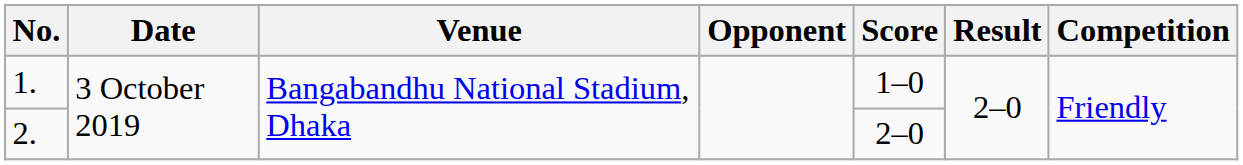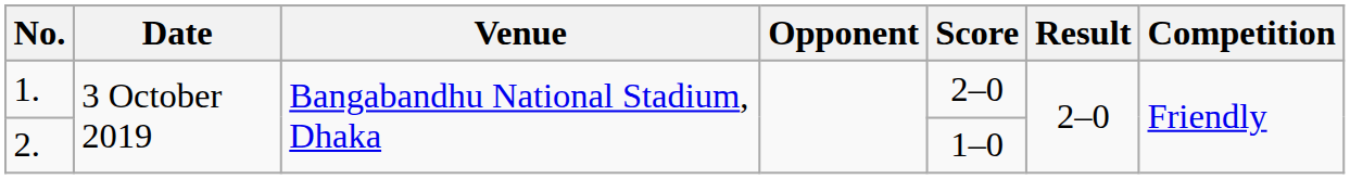 <table class="wikitable">
 <tr>
 <th>No.</th>
 <th>Date</th>
 <th>Venue</th>
 <th>Opponent</th>
 <th>Score</th>
 <th>Result</th>
 <th>Competition</th>
 </tr>
 <tr>
 <td>1.</td>
 <td rowspan=2>3 October 2019</td>
 <td rowspan=2><a href='#'>Bangabandhu National Stadium</a>, <a href='#'>Dhaka</a></td>
 <td rowspan=2></td>
-<td style="text-align:center;">1–0</td>
+<td align=center>2–0</td>
 <td rowspan=2 style="text-align:center;">2–0</td>
 <td rowspan=2><a href='#'>Friendly</a></td>
 </tr>
 <tr>
 <td>2.</td>
-<td align=center>2–0</td>
+<td style="text-align:center;">1–0</td>
 </tr>
 </table>
